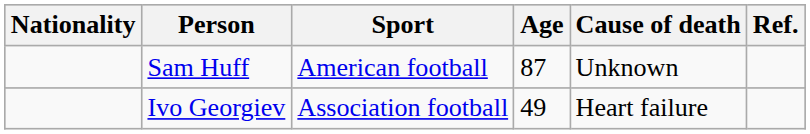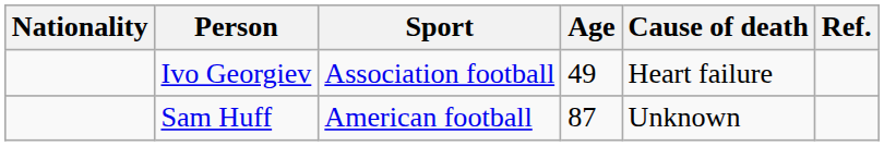 <table class="wikitable source">
 <tr>
 <th>Nationality</th>
 <th>Person</th>
 <th>Sport</th>
 <th>Age</th>
 <th>Cause of death</th>
 <th>Ref.</th>
 </tr>
 <tr>
 <td></td>
+<td><a href='#'>Ivo Georgiev</a></td>
+<td><a href='#'>Association football</a></td>
+<td>49</td>
+<td>Heart failure</td>
+<td></td>
+</tr>
+<tr>
+<td></td>
 <td><a href='#'>Sam Huff</a></td>
 <td><a href='#'>American football</a></td>
 <td>87</td>
 <td>Unknown</td>
 <td></td>
 </tr>
-<tr>
-<td></td>
-<td><a href='#'>Ivo Georgiev</a></td>
-<td><a href='#'>Association football</a></td>
-<td>49</td>
-<td>Heart failure</td>
-<td></td>
-</tr>
 </table>
